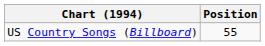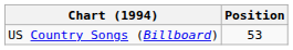 <table class="wikitable sortable">
 <tr>
 <th scope="col">Chart (1994)</th>
 <th scope="col">Position</th>
 </tr>
 <tr>
 <td>US <a href='#'>Country Songs</a> (<em><a href='#'>Billboard</a></em>)</td>
-<td align="center">55</td>
+<td align="center">53</td>
 </tr>
 </table>
